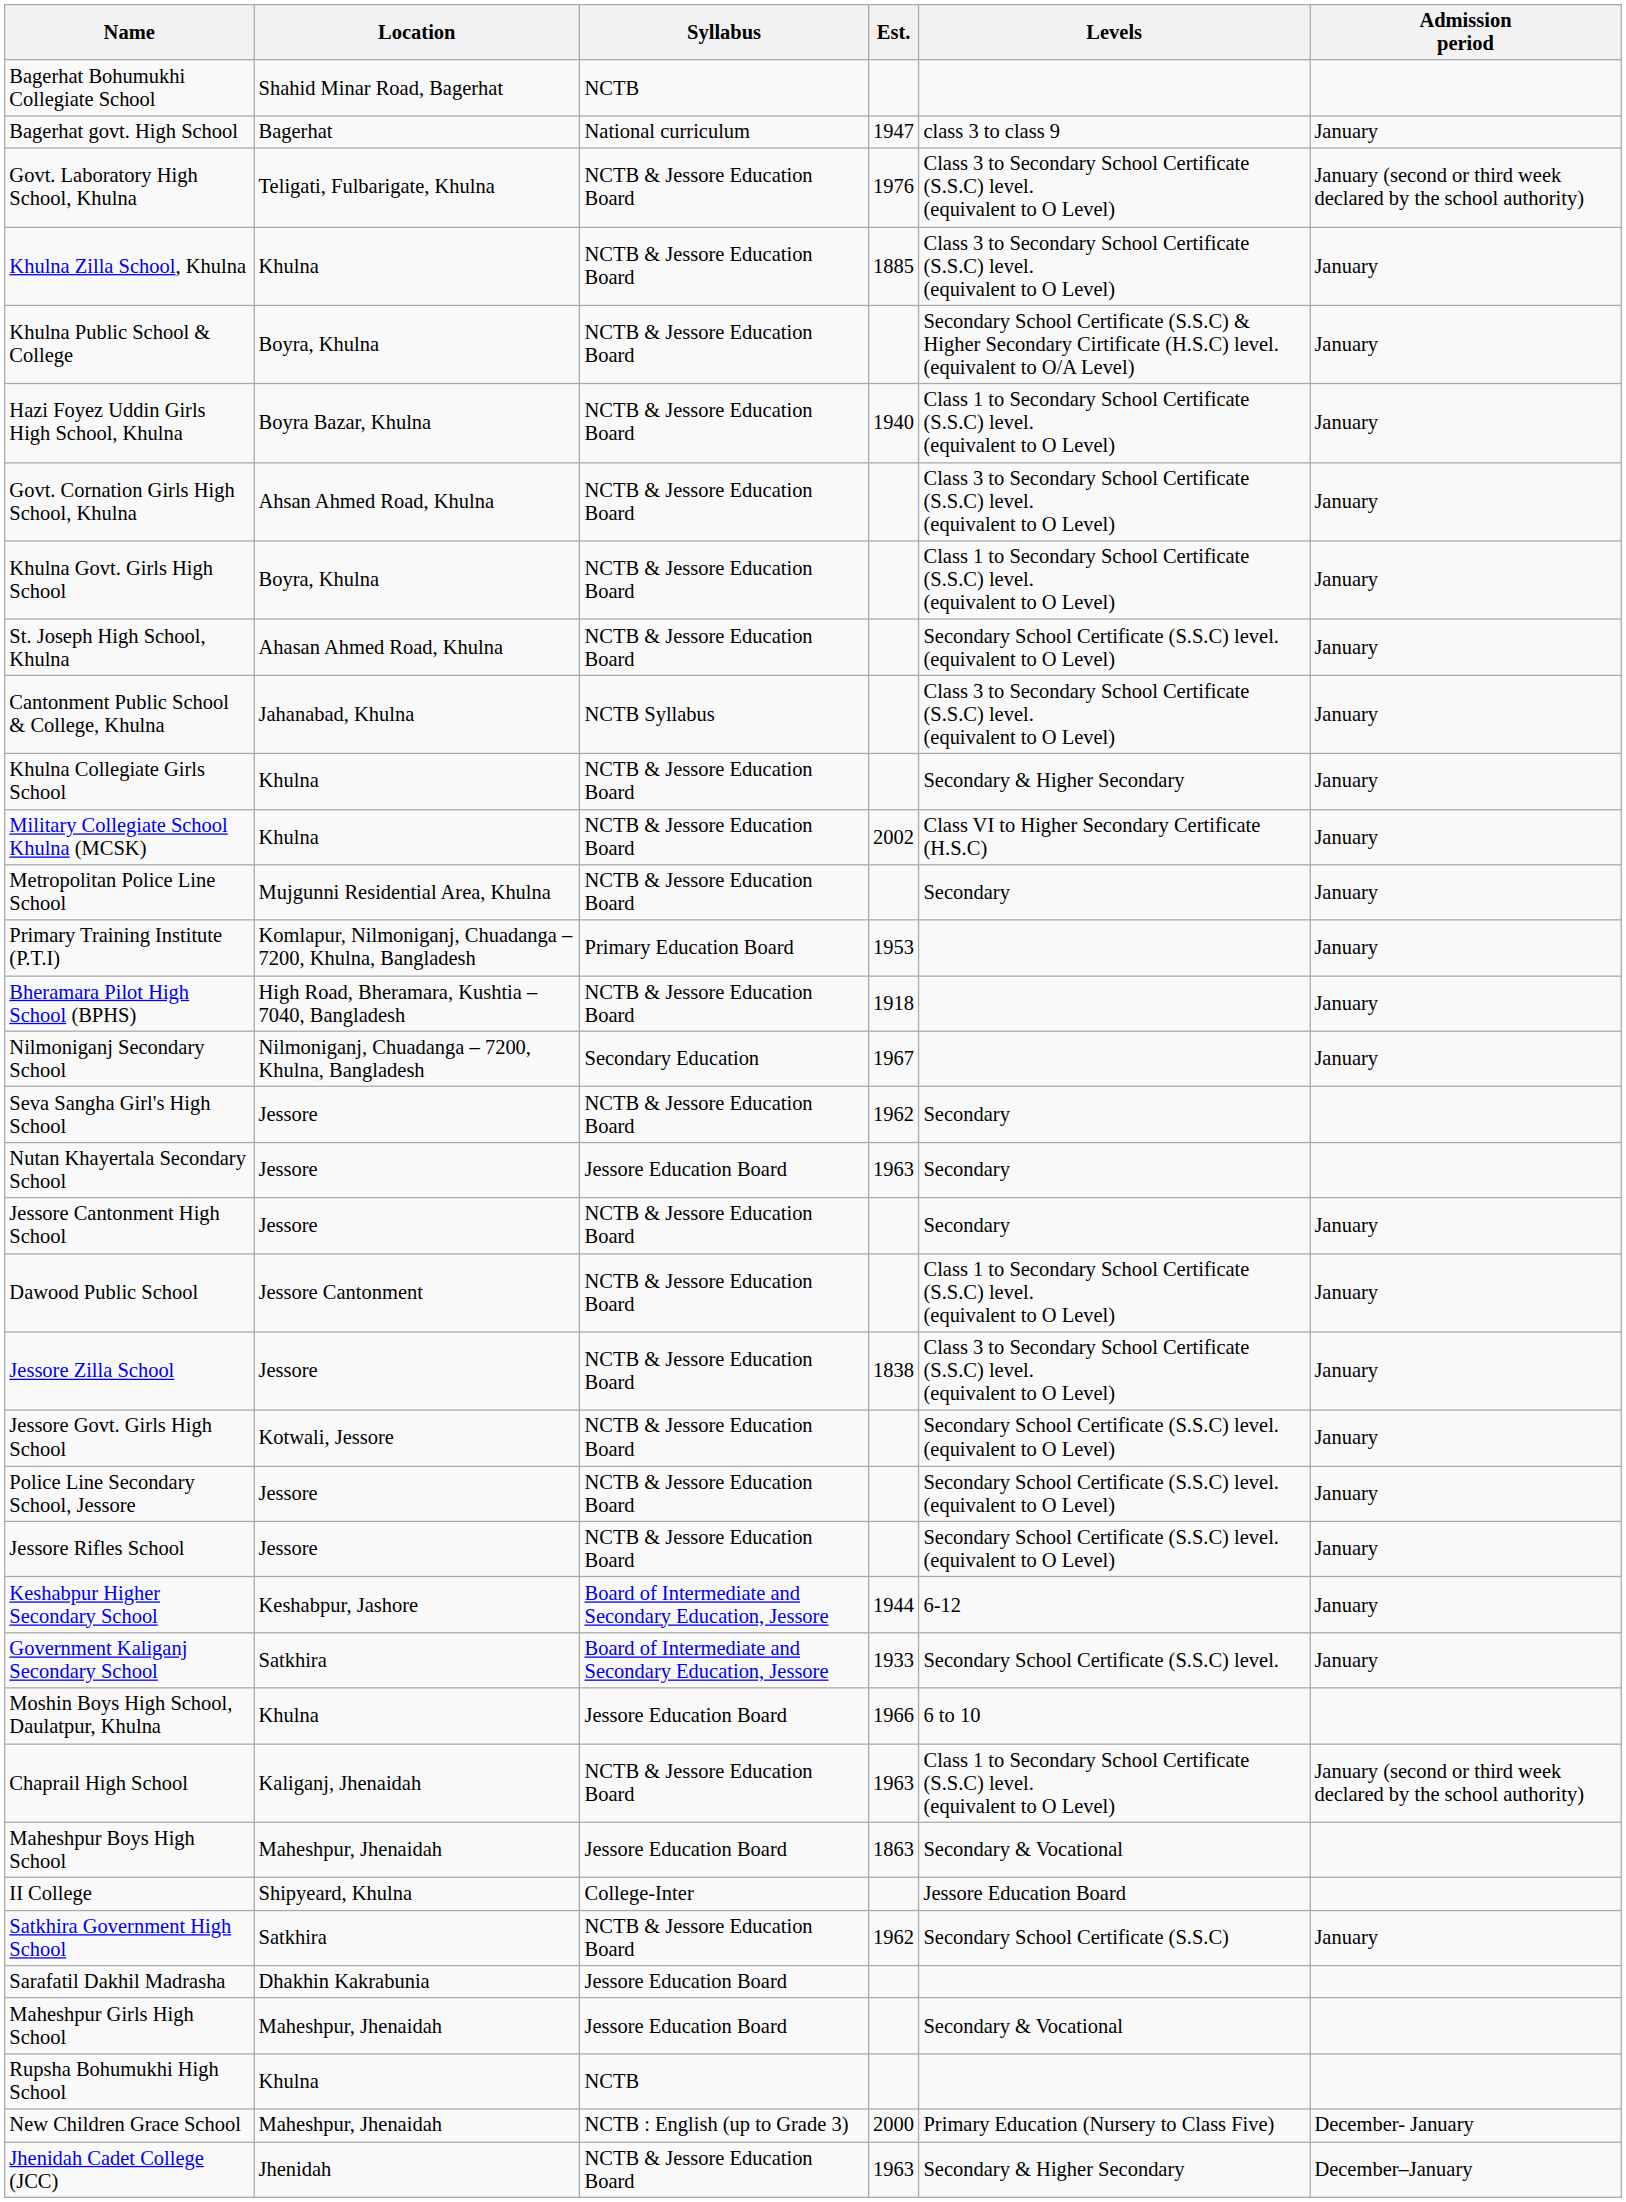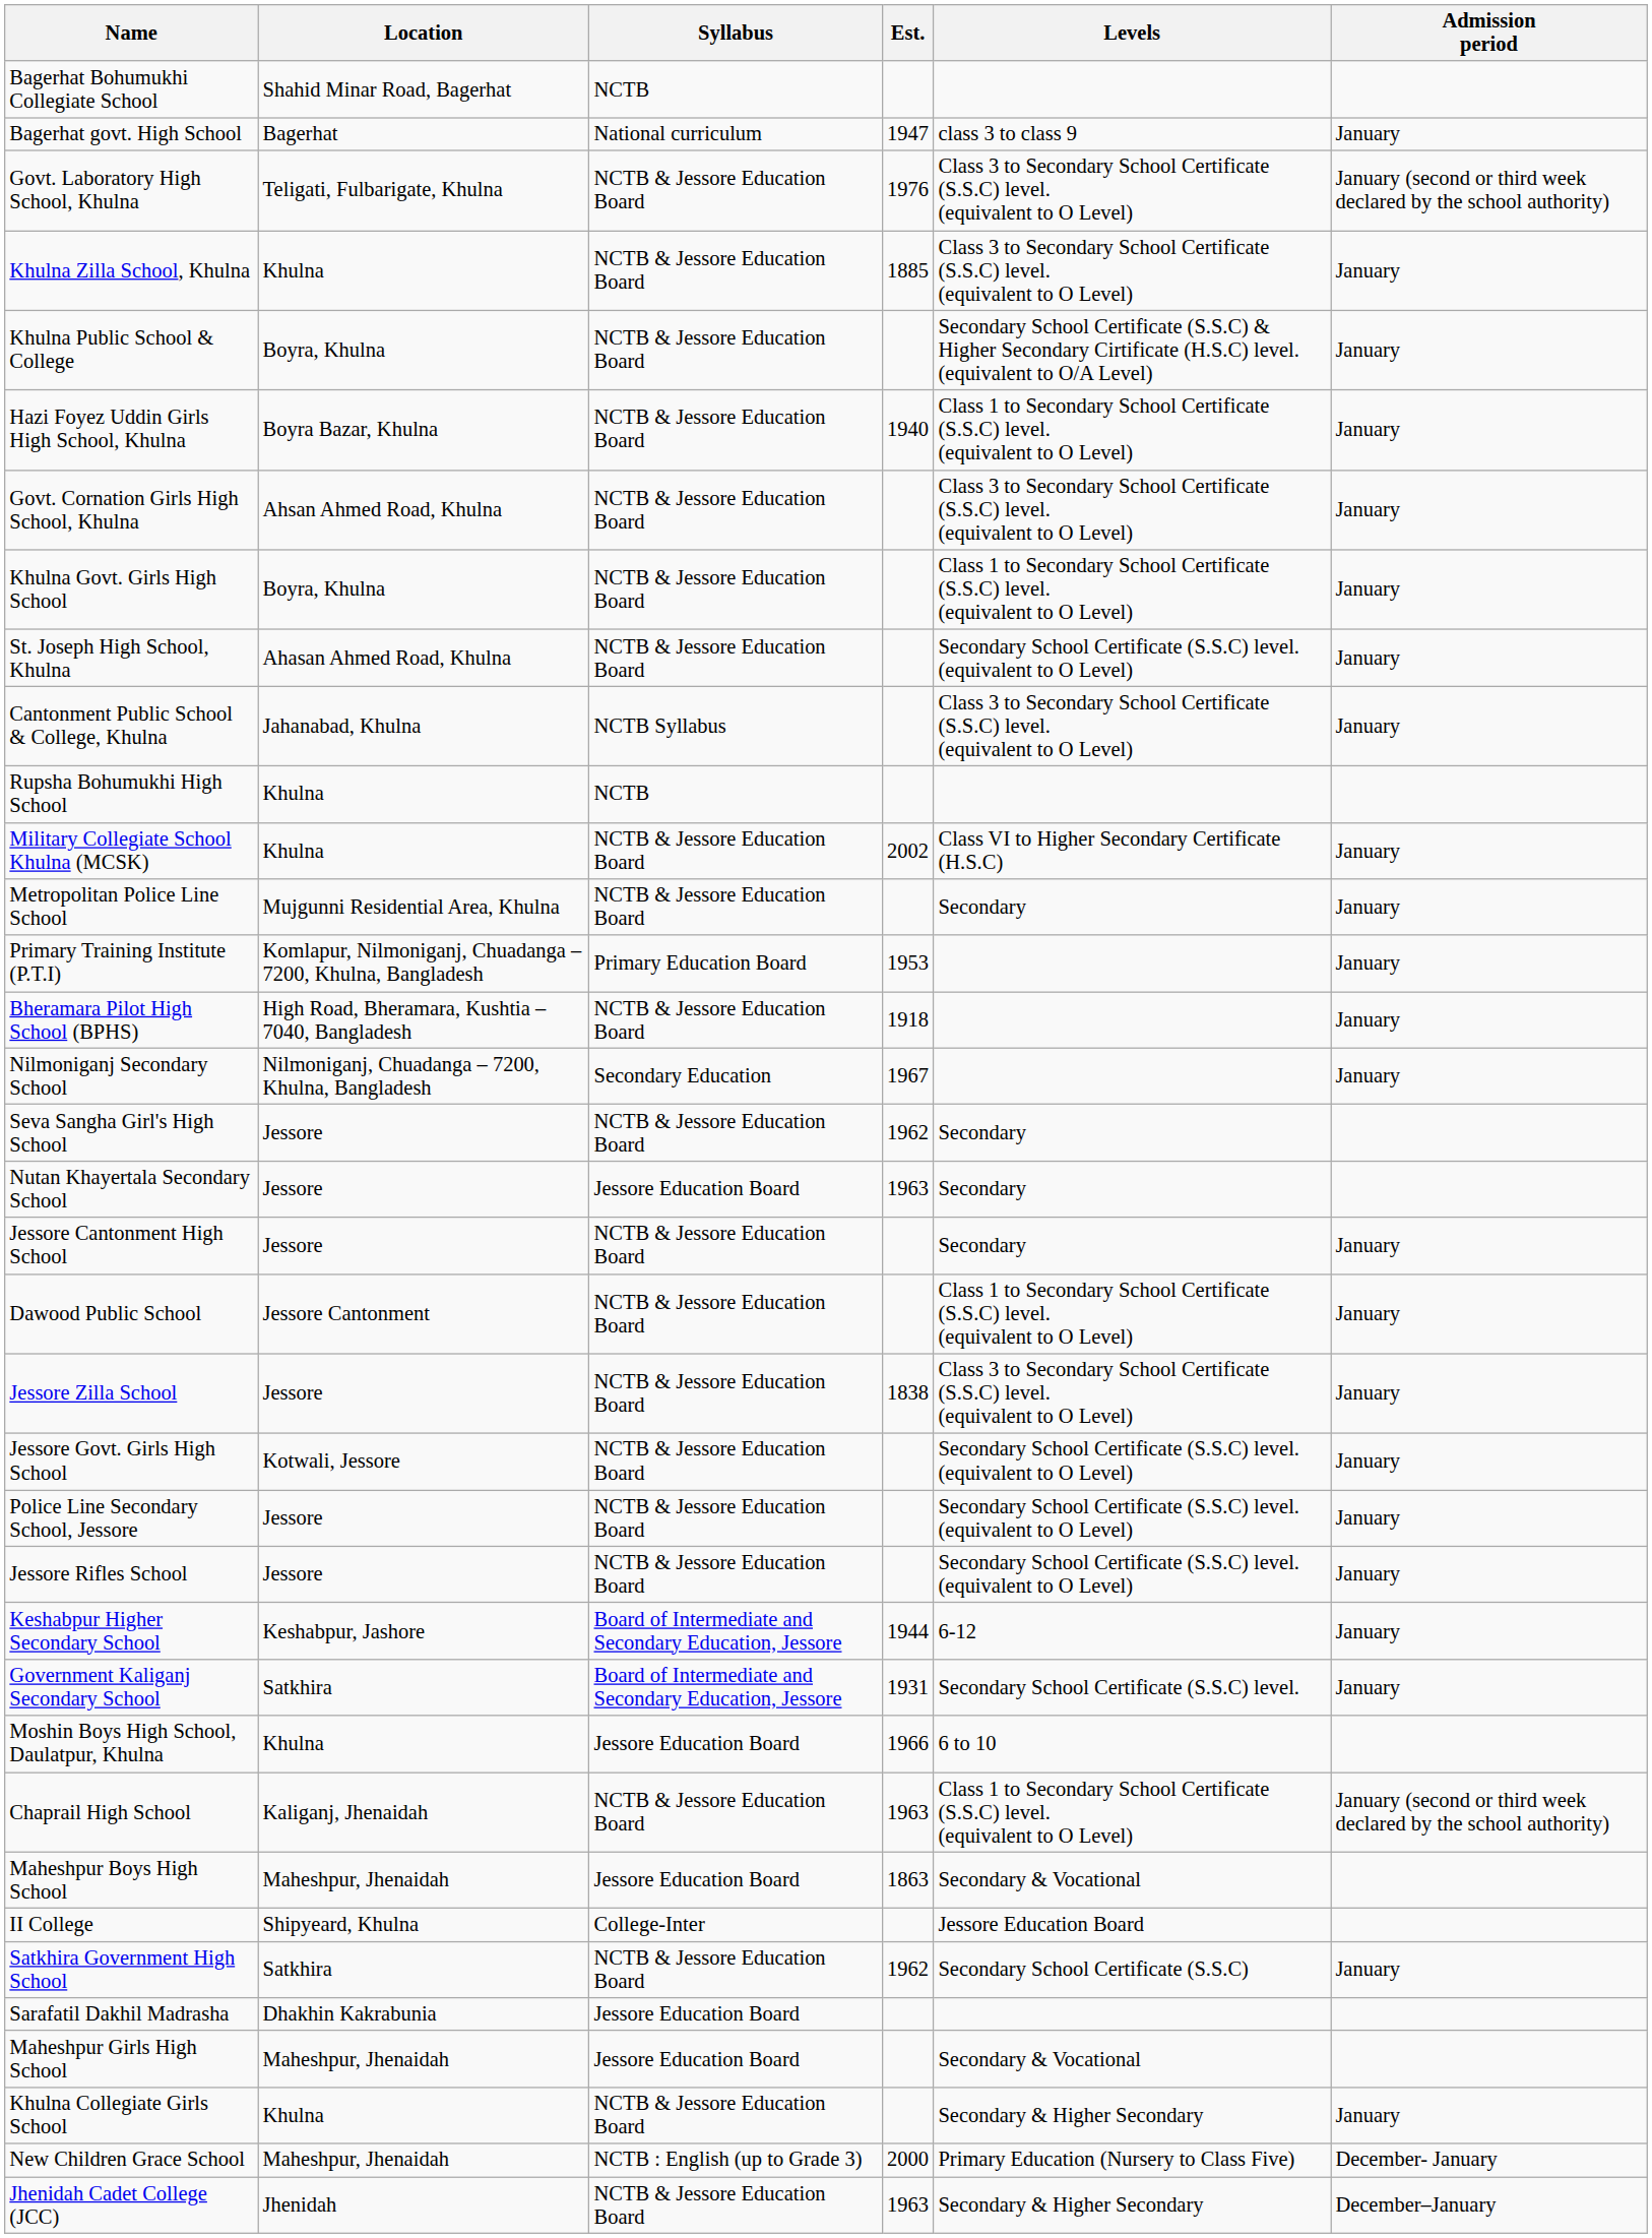 <table class="wikitable sortable" style="width:100%;">
 <tr>
 <th>Name</th>
 <th>Location</th>
 <th>Syllabus</th>
 <th>Est.</th>
 <th>Levels</th>
 <th>Admission<br>period</th>
 </tr>
 <tr>
 <td>Bagerhat Bohumukhi Collegiate School</td>
 <td>Shahid Minar Road, Bagerhat</td>
 <td>NCTB</td>
 <td></td>
 <td></td>
 <td></td>
 </tr>
 <tr>
 <td>Bagerhat govt. High School</td>
 <td>Bagerhat</td>
 <td>National curriculum</td>
 <td>1947</td>
 <td>class 3 to class 9</td>
 <td>January</td>
 </tr>
 <tr>
 <td>Govt. Laboratory High School, Khulna</td>
 <td>Teligati, Fulbarigate, Khulna</td>
 <td>NCTB & Jessore Education Board</td>
 <td>1976</td>
 <td>Class 3 to Secondary School Certificate (S.S.C) level.<br> (equivalent to O Level)</td>
 <td>January (second or third week declared by the school authority)</td>
 </tr>
 <tr>
 <td><a href='#'>Khulna Zilla School</a>, Khulna</td>
 <td>Khulna</td>
 <td>NCTB & Jessore Education Board</td>
 <td>1885</td>
 <td>Class 3 to Secondary School Certificate (S.S.C) level.<br> (equivalent to O Level)</td>
 <td>January</td>
 </tr>
 <tr>
 <td>Khulna Public School & College</td>
 <td>Boyra, Khulna</td>
 <td>NCTB & Jessore Education Board</td>
 <td></td>
 <td>Secondary School Certificate (S.S.C) & Higher Secondary Cirtificate (H.S.C) level.<br> (equivalent to O/A Level)</td>
 <td>January</td>
 </tr>
 <tr>
 <td>Hazi Foyez Uddin Girls High School, Khulna</td>
 <td>Boyra Bazar, Khulna</td>
 <td>NCTB & Jessore Education Board</td>
 <td>1940</td>
 <td>Class 1 to Secondary School Certificate (S.S.C) level.<br> (equivalent to O Level)</td>
 <td>January</td>
 </tr>
 <tr>
 <td>Govt. Cornation Girls High School, Khulna</td>
 <td>Ahsan Ahmed Road, Khulna</td>
 <td>NCTB & Jessore Education Board</td>
 <td></td>
 <td>Class 3 to Secondary School Certificate (S.S.C) level.<br> (equivalent to O Level)</td>
 <td>January</td>
 </tr>
 <tr>
 <td>Khulna Govt. Girls High School</td>
 <td>Boyra, Khulna</td>
 <td>NCTB & Jessore Education Board</td>
 <td></td>
 <td>Class 1 to Secondary School Certificate (S.S.C) level.<br> (equivalent to O Level)</td>
 <td>January</td>
 </tr>
 <tr>
 <td>St. Joseph High School, Khulna</td>
 <td>Ahasan Ahmed Road, Khulna</td>
 <td>NCTB & Jessore Education Board</td>
 <td></td>
 <td>Secondary School Certificate (S.S.C) level.<br> (equivalent to O Level)</td>
 <td>January</td>
 </tr>
 <tr>
 <td>Cantonment Public School & College, Khulna</td>
 <td>Jahanabad, Khulna</td>
 <td>NCTB Syllabus</td>
 <td></td>
 <td>Class 3 to Secondary School Certificate (S.S.C) level.<br> (equivalent to O Level)</td>
 <td>January</td>
 </tr>
 <tr>
-<td>Khulna Collegiate Girls School</td>
+<td>Rupsha Bohumukhi High School</td>
 <td>Khulna</td>
-<td>NCTB & Jessore Education Board</td>
+<td>NCTB</td>
 <td></td>
-<td>Secondary & Higher Secondary</td>
-<td>January</td>
+<td></td>
+<td></td>
 </tr>
 <tr>
 <td><a href='#'>Military Collegiate School Khulna</a> (MCSK)</td>
 <td>Khulna</td>
 <td>NCTB & Jessore Education Board</td>
 <td>2002</td>
 <td>Class VI to Higher Secondary Certificate (H.S.C)</td>
 <td>January</td>
 </tr>
 <tr>
 <td>Metropolitan Police Line School</td>
 <td>Mujgunni Residential Area, Khulna</td>
 <td>NCTB & Jessore Education Board</td>
 <td></td>
 <td>Secondary</td>
 <td>January</td>
 </tr>
 <tr>
 <td>Primary Training Institute (P.T.I)</td>
 <td>Komlapur, Nilmoniganj, Chuadanga – 7200, Khulna, Bangladesh</td>
 <td>Primary Education Board</td>
 <td>1953</td>
 <td></td>
 <td>January</td>
 </tr>
 <tr>
 <td><a href='#'>Bheramara Pilot High School</a> (BPHS)</td>
 <td>High Road, Bheramara, Kushtia – 7040, Bangladesh</td>
 <td>NCTB & Jessore Education Board</td>
 <td>1918</td>
 <td></td>
 <td>January</td>
 </tr>
 <tr>
 <td>Nilmoniganj Secondary School</td>
 <td>Nilmoniganj, Chuadanga – 7200, Khulna, Bangladesh</td>
 <td>Secondary Education</td>
 <td>1967</td>
 <td></td>
 <td>January</td>
 </tr>
 <tr>
 <td>Seva Sangha Girl's High School</td>
 <td>Jessore</td>
 <td>NCTB & Jessore Education Board</td>
 <td>1962</td>
 <td>Secondary</td>
 <td></td>
 </tr>
 <tr>
 <td>Nutan Khayertala Secondary School</td>
 <td>Jessore</td>
 <td>Jessore Education Board</td>
 <td>1963</td>
 <td>Secondary</td>
 <td></td>
 </tr>
 <tr>
 <td>Jessore Cantonment High School</td>
 <td>Jessore</td>
 <td>NCTB & Jessore Education Board</td>
 <td></td>
 <td>Secondary</td>
 <td>January</td>
 </tr>
 <tr>
 <td>Dawood Public School</td>
 <td>Jessore Cantonment</td>
 <td>NCTB & Jessore Education Board</td>
 <td></td>
 <td>Class 1 to Secondary School Certificate (S.S.C) level.<br> (equivalent to O Level)</td>
 <td>January</td>
 </tr>
 <tr>
 <td><a href='#'>Jessore Zilla School</a></td>
 <td>Jessore</td>
 <td>NCTB & Jessore Education Board</td>
 <td>1838</td>
 <td>Class 3 to Secondary School Certificate (S.S.C) level.<br> (equivalent to O Level)</td>
 <td>January</td>
 </tr>
 <tr>
 <td>Jessore Govt. Girls High School</td>
 <td>Kotwali, Jessore</td>
 <td>NCTB & Jessore Education Board</td>
 <td></td>
 <td>Secondary School Certificate (S.S.C) level.<br> (equivalent to O Level)</td>
 <td>January</td>
 </tr>
 <tr>
 <td>Police Line Secondary School, Jessore</td>
 <td>Jessore</td>
 <td>NCTB & Jessore Education Board</td>
 <td></td>
 <td>Secondary School Certificate (S.S.C) level.<br> (equivalent to O Level)</td>
 <td>January</td>
 </tr>
 <tr>
 <td>Jessore Rifles School</td>
 <td>Jessore</td>
 <td>NCTB & Jessore Education Board</td>
 <td></td>
 <td>Secondary School Certificate (S.S.C) level.<br> (equivalent to O Level)</td>
 <td>January</td>
 </tr>
 <tr>
 <td><a href='#'>Keshabpur Higher Secondary School</a></td>
 <td>Keshabpur, Jashore</td>
 <td><a href='#'>Board of Intermediate and Secondary Education, Jessore</a></td>
 <td>1944</td>
 <td>6-12</td>
 <td>January</td>
 </tr>
 <tr>
 <td><a href='#'>Government Kaliganj Secondary School</a></td>
 <td>Satkhira</td>
 <td><a href='#'>Board of Intermediate and Secondary Education, Jessore</a></td>
-<td>1933</td>
+<td>1931</td>
 <td>Secondary School Certificate (S.S.C) level.</td>
 <td>January</td>
 </tr>
 <tr>
 <td>Moshin Boys High School, Daulatpur, Khulna</td>
 <td>Khulna</td>
 <td>Jessore Education Board</td>
 <td>1966</td>
 <td>6 to 10</td>
 <td></td>
 </tr>
 <tr>
 <td>Chaprail High School</td>
 <td>Kaliganj, Jhenaidah</td>
 <td>NCTB & Jessore Education Board</td>
 <td>1963</td>
 <td>Class 1 to Secondary School Certificate (S.S.C) level.<br> (equivalent to O Level)</td>
 <td>January (second or third week declared by the school authority)</td>
 </tr>
 <tr>
 <td>Maheshpur Boys High School</td>
 <td>Maheshpur, Jhenaidah</td>
 <td>Jessore Education Board</td>
 <td>1863</td>
 <td>Secondary & Vocational</td>
 <td></td>
 </tr>
 <tr>
 <td>II College</td>
 <td>Shipyeard, Khulna</td>
 <td>College-Inter</td>
 <td></td>
 <td>Jessore Education Board</td>
 <td></td>
 </tr>
 <tr>
 <td><a href='#'>Satkhira Government High School</a></td>
 <td>Satkhira</td>
 <td>NCTB & Jessore Education Board</td>
 <td>1962</td>
 <td>Secondary School Certificate (S.S.C)</td>
 <td>January</td>
 </tr>
 <tr>
 <td>Sarafatil Dakhil Madrasha</td>
 <td>Dhakhin Kakrabunia</td>
 <td>Jessore Education Board</td>
 <td></td>
 <td></td>
 <td></td>
 </tr>
 <tr>
 <td>Maheshpur Girls High School</td>
 <td>Maheshpur, Jhenaidah</td>
 <td>Jessore Education Board</td>
 <td></td>
 <td>Secondary & Vocational</td>
 <td></td>
 </tr>
 <tr>
-<td>Rupsha Bohumukhi High School</td>
+<td>Khulna Collegiate Girls School</td>
 <td>Khulna</td>
-<td>NCTB</td>
+<td>NCTB & Jessore Education Board</td>
 <td></td>
-<td></td>
-<td></td>
+<td>Secondary & Higher Secondary</td>
+<td>January</td>
 </tr>
 <tr>
 <td>New Children Grace School</td>
 <td>Maheshpur, Jhenaidah</td>
 <td>NCTB : English (up to Grade 3)</td>
 <td>2000</td>
 <td>Primary Education (Nursery to Class Five)</td>
 <td>December- January</td>
 </tr>
 <tr>
 <td><a href='#'>Jhenidah Cadet College</a> (JCC)</td>
 <td>Jhenidah</td>
 <td>NCTB & Jessore Education Board</td>
 <td>1963</td>
 <td>Secondary & Higher Secondary</td>
 <td>December–January</td>
 </tr>
 </table>
